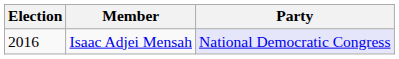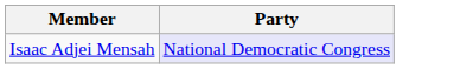 <table class="wikitable">
 <tr>
-<th>Election</th>
 <th>Member</th>
 <th>Party</th>
 </tr>
 <tr>
-<td>2016</td>
 <td><a href='#'>Isaac Adjei Mensah</a></td>
 <td style="background: lavender;"><a href='#'>National Democratic Congress</a></td>
 </tr>
 </table>
